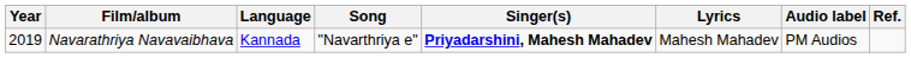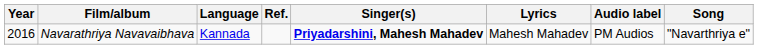 <table class="wikitable">
 <tr>
 <th>Year</th>
 <th>Film/album</th>
 <th>Language</th>
-<th>Song</th>
+<th>Ref.</th>
 <th>Singer(s)</th>
 <th>Lyrics</th>
 <th>Audio label</th>
-<th>Ref.</th>
+<th>Song</th>
 </tr>
 <tr>
-<td>2019</td>
+<td>2016</td>
 <td><em>Navarathriya Navavaibhava</em></td>
 <td><a href='#'>Kannada</a></td>
-<td>"Navarthriya e"</td>
+<td></td>
 <td><strong><a href='#'>Priyadarshini</a>, Mahesh Mahadev</strong></td>
 <td>Mahesh Mahadev</td>
 <td>PM Audios</td>
-<td></td>
+<td>"Navarthriya e"</td>
 </tr>
 </table>
